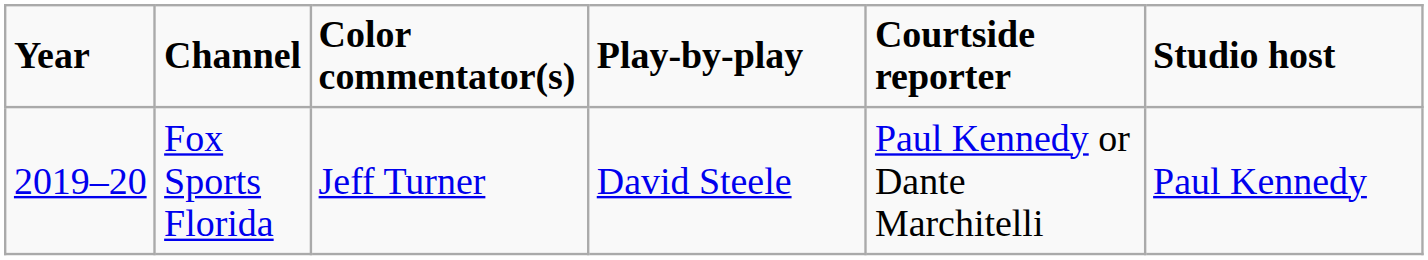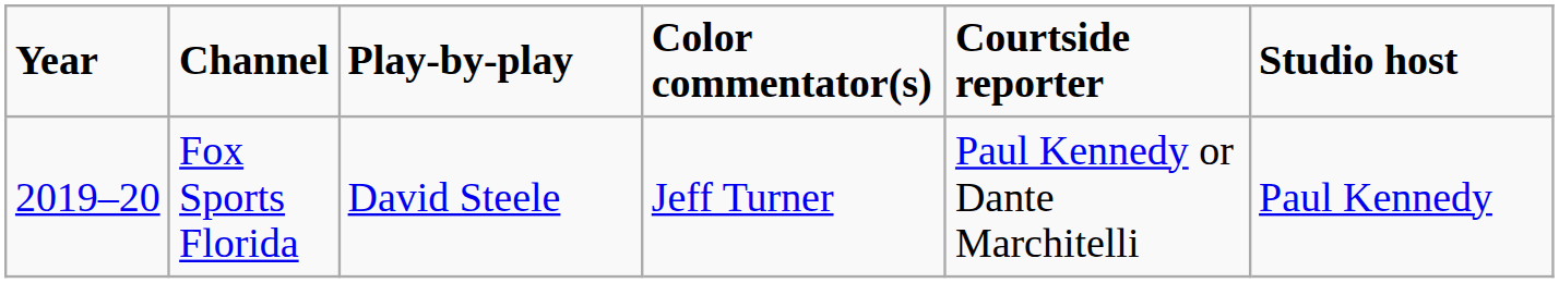 <table class="wikitable">
 <tr>
 <td width=""><strong>Year</strong></td>
 <td width="40"><strong>Channel</strong></td>
+<td width="110"><strong>Play-by-play</strong></td>
 <td width="110"><strong>Color commentator(s)</strong></td>
-<td width="110"><strong>Play-by-play</strong></td>
 <td width="110"><strong>Courtside reporter</strong></td>
 <td width="110"><strong>Studio host</strong></td>
 </tr>
 <tr>
 <td><a href='#'>2019–20</a></td>
 <td><a href='#'>Fox Sports Florida</a></td>
+<td><a href='#'>David Steele</a></td>
 <td><a href='#'>Jeff Turner</a></td>
-<td><a href='#'>David Steele</a></td>
 <td><a href='#'>Paul Kennedy</a> or Dante Marchitelli</td>
 <td><a href='#'>Paul Kennedy</a></td>
 </tr>
 </table>
